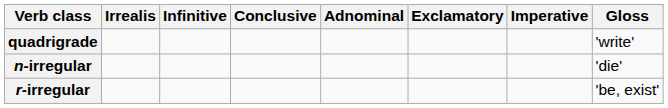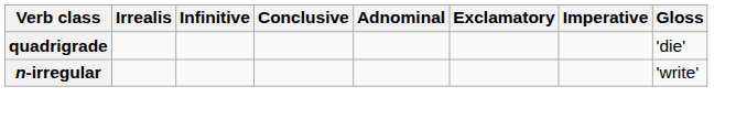 <table class="wikitable">
 <tr>
 <th scope="col">Verb class</th>
 <th scope="col">Irrealis</th>
 <th scope="col">Infinitive</th>
 <th scope="col">Conclusive</th>
 <th scope="col">Adnominal</th>
 <th scope="col">Exclamatory</th>
 <th scope="col">Imperative</th>
 <th scope="col">Gloss</th>
 </tr>
 <tr>
 <th scope="row">quadrigrade</th>
 <td></td>
 <td></td>
 <td></td>
 <td></td>
 <td></td>
 <td></td>
-<td>'write'</td>
+<td>'die'</td>
 </tr>
 <tr>
 <th scope="row"><em>n</em>-irregular</th>
 <td></td>
 <td></td>
 <td></td>
 <td></td>
 <td></td>
 <td></td>
-<td>'die'</td>
-</tr>
-<tr>
-<th scope="row"><em>r</em>-irregular</th>
-<td></td>
-<td></td>
-<td></td>
-<td></td>
-<td></td>
-<td></td>
-<td>'be, exist'</td>
+<td>'write'</td>
 </tr>
 </table>
